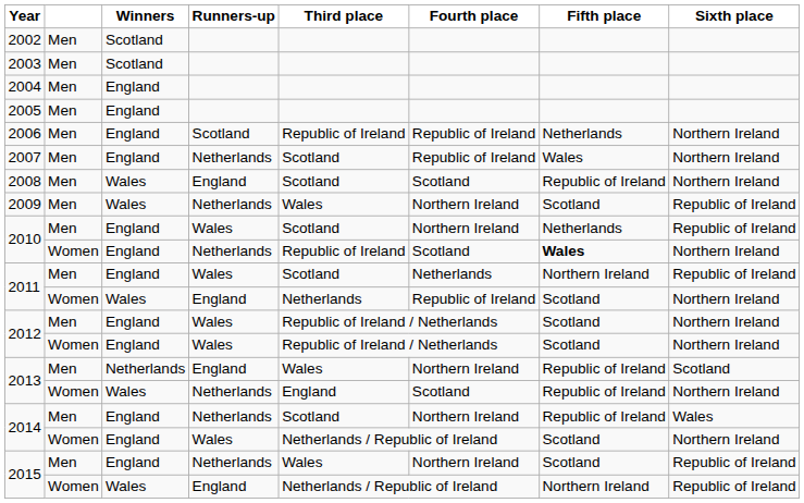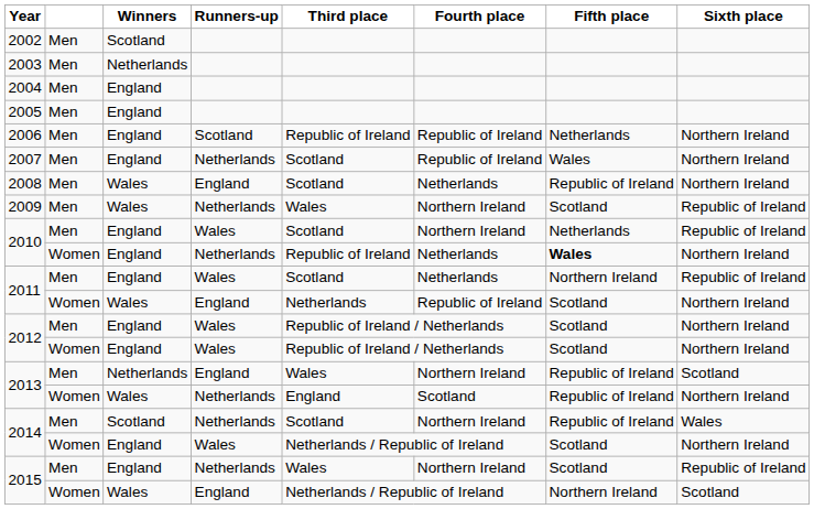 <table class="wikitable">
 <tr>
 <th style="background:#ffffff; color:#000000;">Year</th>
 <th style="background:#ffffff; color:#000000;"></th>
 <th style="background:#ffffff; color:#000000;">Winners</th>
 <th style="background:#ffffff; color:#000000;">Runners-up</th>
 <th style="background:#ffffff; color:#000000;">Third place</th>
 <th style="background:#ffffff; color:#000000;">Fourth place</th>
 <th style="background:#ffffff; color:#000000;">Fifth place</th>
 <th style="background:#ffffff; color:#000000;">Sixth place</th>
 </tr>
 <tr>
 <td>2002</td>
 <td>Men</td>
 <td>Scotland</td>
 <td></td>
 <td></td>
 <td></td>
 <td></td>
 <td></td>
 </tr>
 <tr>
 <td>2003</td>
 <td>Men</td>
-<td>Scotland</td>
+<td>Netherlands</td>
 <td></td>
 <td></td>
 <td></td>
 <td></td>
 <td></td>
 </tr>
 <tr>
 <td>2004</td>
 <td>Men</td>
 <td>England</td>
 <td></td>
 <td></td>
 <td></td>
 <td></td>
 <td></td>
 </tr>
 <tr>
 <td>2005</td>
 <td>Men</td>
 <td>England</td>
 <td></td>
 <td></td>
 <td></td>
 <td></td>
 <td></td>
 </tr>
 <tr>
 <td>2006</td>
 <td>Men</td>
 <td>England</td>
 <td>Scotland</td>
 <td>Republic of Ireland</td>
 <td>Republic of Ireland</td>
 <td>Netherlands</td>
 <td>Northern Ireland</td>
 </tr>
 <tr>
 <td>2007</td>
 <td>Men</td>
 <td>England</td>
 <td>Netherlands</td>
 <td>Scotland</td>
 <td>Republic of Ireland</td>
 <td>Wales</td>
 <td>Northern Ireland</td>
 </tr>
 <tr>
 <td>2008</td>
 <td>Men</td>
 <td>Wales</td>
 <td>England</td>
 <td>Scotland</td>
-<td>Scotland</td>
+<td>Netherlands</td>
 <td>Republic of Ireland</td>
 <td>Northern Ireland</td>
 </tr>
 <tr>
 <td>2009</td>
 <td>Men</td>
 <td>Wales</td>
 <td>Netherlands</td>
 <td>Wales</td>
 <td>Northern Ireland</td>
 <td>Scotland</td>
 <td>Republic of Ireland</td>
 </tr>
 <tr>
 <td rowspan=2>2010</td>
 <td>Men</td>
 <td>England</td>
 <td>Wales</td>
 <td>Scotland</td>
 <td>Northern Ireland</td>
 <td>Netherlands</td>
 <td>Republic of Ireland</td>
 </tr>
 <tr>
 <td>Women</td>
 <td>England</td>
 <td>Netherlands</td>
 <td>Republic of Ireland</td>
-<td>Scotland</td>
+<td>Netherlands</td>
 <td><strong>Wales</strong></td>
 <td>Northern Ireland</td>
 </tr>
 <tr>
 <td rowspan=2>2011</td>
 <td>Men</td>
 <td>England</td>
 <td>Wales</td>
 <td>Scotland</td>
 <td>Netherlands</td>
 <td>Northern Ireland</td>
 <td>Republic of Ireland</td>
 </tr>
 <tr>
 <td>Women</td>
 <td>Wales</td>
 <td>England</td>
 <td>Netherlands</td>
 <td>Republic of Ireland</td>
 <td>Scotland</td>
 <td>Northern Ireland</td>
 </tr>
 <tr>
 <td rowspan=2>2012</td>
 <td>Men</td>
 <td>England</td>
 <td>Wales</td>
 <td colspan=2>Republic of Ireland / Netherlands</td>
 <td>Scotland</td>
 <td>Northern Ireland</td>
 </tr>
 <tr>
 <td>Women</td>
 <td>England</td>
 <td>Wales</td>
 <td colspan=2>Republic of Ireland / Netherlands</td>
 <td>Scotland</td>
 <td>Northern Ireland</td>
 </tr>
 <tr>
 <td rowspan=2>2013</td>
 <td>Men</td>
 <td>Netherlands</td>
 <td>England</td>
 <td>Wales</td>
 <td>Northern Ireland</td>
 <td>Republic of Ireland</td>
 <td>Scotland</td>
 </tr>
 <tr>
 <td>Women</td>
 <td>Wales</td>
 <td>Netherlands</td>
 <td>England</td>
 <td>Scotland</td>
 <td>Republic of Ireland</td>
 <td>Northern Ireland</td>
 </tr>
 <tr>
 <td rowspan=2>2014</td>
 <td>Men</td>
-<td>England</td>
+<td>Scotland</td>
 <td>Netherlands</td>
 <td>Scotland</td>
 <td>Northern Ireland</td>
 <td>Republic of Ireland</td>
 <td>Wales</td>
 </tr>
 <tr>
 <td>Women</td>
 <td>England</td>
 <td>Wales</td>
 <td colspan=2>Netherlands / Republic of Ireland</td>
 <td>Scotland</td>
 <td>Northern Ireland</td>
 </tr>
 <tr>
 <td rowspan=2>2015</td>
 <td>Men</td>
 <td>England</td>
 <td>Netherlands</td>
 <td>Wales</td>
 <td>Northern Ireland</td>
 <td>Scotland</td>
 <td>Republic of Ireland</td>
 </tr>
 <tr>
 <td>Women</td>
 <td>Wales</td>
 <td>England</td>
 <td colspan=2>Netherlands / Republic of Ireland</td>
 <td>Northern Ireland</td>
-<td>Republic of Ireland</td>
+<td>Scotland</td>
 </tr>
 </table>
